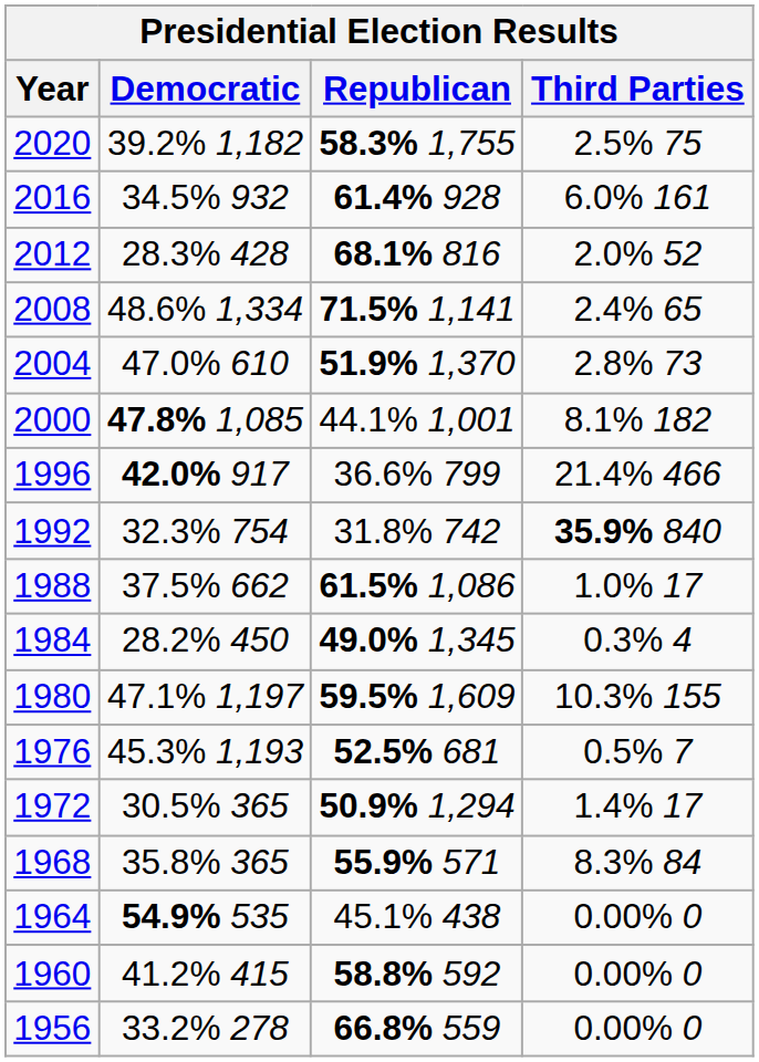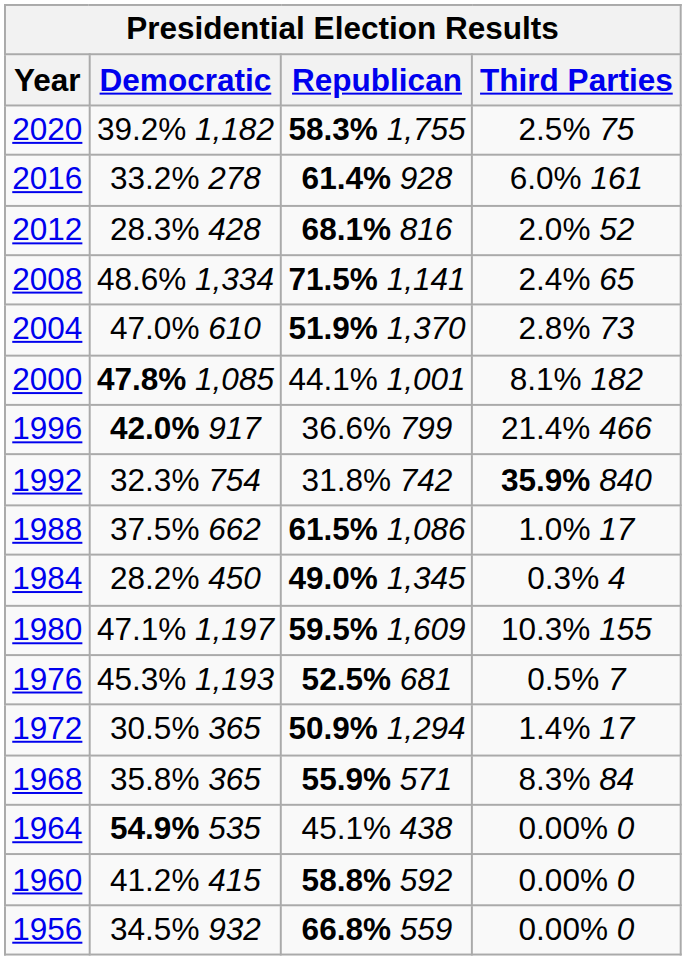 <table class="wikitable">
 <tr>
 <th colspan="4">Presidential Election Results</th>
 </tr>
 <tr>
 <th>Year</th>
 <th><a href='#'>Democratic</a></th>
 <th><a href='#'>Republican</a></th>
 <th><a href='#'>Third Parties</a></th>
 </tr>
 <tr>
 <td align="center" ><a href='#'>2020</a></td>
 <td align="center" >39.2% <em>1,182</em></td>
 <td align="center" ><strong>58.3%</strong> <em>1,755</em></td>
 <td align="center" >2.5% <em>75</em></td>
 </tr>
 <tr>
 <td align="center" ><a href='#'>2016</a></td>
-<td align="center" >34.5% <em>932</em></td>
+<td align="center" >33.2% <em>278</em></td>
 <td align="center" ><strong>61.4%</strong> <em>928</em></td>
 <td align="center" >6.0% <em>161</em></td>
 </tr>
 <tr>
 <td align="center" ><a href='#'>2012</a></td>
 <td align="center" >28.3% <em>428</em></td>
 <td align="center" ><strong>68.1%</strong> <em>816</em></td>
 <td align="center" >2.0% <em>52</em></td>
 </tr>
 <tr>
 <td align="center" ><a href='#'>2008</a></td>
 <td align="center" >48.6% <em>1,334</em></td>
 <td align="center" ><strong>71.5%</strong> <em>1,141</em></td>
 <td align="center" >2.4% <em>65</em></td>
 </tr>
 <tr>
 <td align="center" ><a href='#'>2004</a></td>
 <td align="center" >47.0% <em>610</em></td>
 <td align="center" ><strong>51.9%</strong> <em>1,370</em></td>
 <td align="center" >2.8% <em>73</em></td>
 </tr>
 <tr>
 <td align="center" ><a href='#'>2000</a></td>
 <td align="center" ><strong>47.8%</strong> <em>1,085</em></td>
 <td align="center" >44.1% <em>1,001</em></td>
 <td align="center" >8.1% <em>182</em></td>
 </tr>
 <tr>
 <td align="center" ><a href='#'>1996</a></td>
 <td align="center" ><strong>42.0%</strong> <em>917</em></td>
 <td align="center" >36.6% <em>799</em></td>
 <td align="center" >21.4% <em>466</em></td>
 </tr>
 <tr>
 <td align="center" ><a href='#'>1992</a></td>
 <td align="center" >32.3% <em>754</em></td>
 <td align="center" >31.8% <em>742</em></td>
 <td align="center" ><strong>35.9%</strong> <em>840</em></td>
 </tr>
 <tr>
 <td align="center" ><a href='#'>1988</a></td>
 <td align="center" >37.5% <em>662</em></td>
 <td align="center" ><strong>61.5%</strong> <em>1,086</em></td>
 <td align="center" >1.0% <em>17</em></td>
 </tr>
 <tr>
 <td align="center" ><a href='#'>1984</a></td>
 <td align="center" >28.2% <em>450</em></td>
 <td align="center" ><strong>49.0%</strong> <em>1,345</em></td>
 <td align="center" >0.3% <em>4</em></td>
 </tr>
 <tr>
 <td align="center" ><a href='#'>1980</a></td>
 <td align="center" >47.1% <em>1,197</em></td>
 <td align="center" ><strong>59.5%</strong> <em>1,609</em></td>
 <td align="center" >10.3% <em>155</em></td>
 </tr>
 <tr>
 <td align="center" ><a href='#'>1976</a></td>
 <td align="center" >45.3% <em>1,193</em></td>
 <td align="center" ><strong>52.5%</strong> <em>681</em></td>
 <td align="center" >0.5% <em>7</em></td>
 </tr>
 <tr>
 <td align="center" ><a href='#'>1972</a></td>
 <td align="center" >30.5% <em>365</em></td>
 <td align="center" ><strong>50.9%</strong> <em>1,294</em></td>
 <td align="center" >1.4% <em>17</em></td>
 </tr>
 <tr>
 <td align="center" ><a href='#'>1968</a></td>
 <td align="center" >35.8% <em>365</em></td>
 <td align="center" ><strong>55.9%</strong> <em>571</em></td>
 <td align="center" >8.3% <em>84</em></td>
 </tr>
 <tr>
 <td align="center" ><a href='#'>1964</a></td>
 <td align="center" ><strong>54.9%</strong> <em>535</em></td>
 <td align="center" >45.1% <em>438</em></td>
 <td align="center" >0.00% <em>0</em></td>
 </tr>
 <tr>
 <td align="center" ><a href='#'>1960</a></td>
 <td align="center" >41.2% <em>415</em></td>
 <td align="center" ><strong>58.8%</strong> <em>592</em></td>
 <td align="center" >0.00% <em>0</em></td>
 </tr>
 <tr>
 <td align="center" ><a href='#'>1956</a></td>
-<td align="center" >33.2% <em>278</em></td>
+<td align="center" >34.5% <em>932</em></td>
 <td align="center" ><strong>66.8%</strong> <em>559</em></td>
 <td align="center" >0.00% <em>0</em></td>
 </tr>
 </table>
